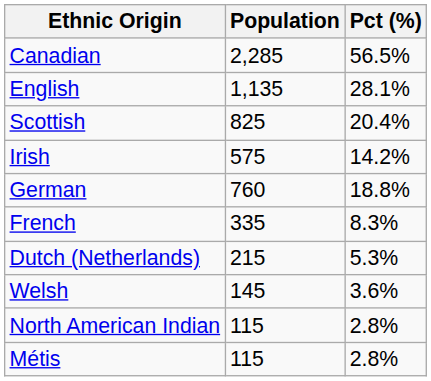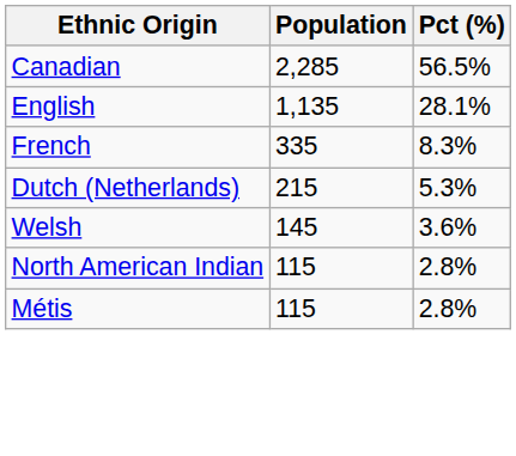 <table class="wikitable">
 <tr>
 <th>Ethnic Origin</th>
 <th>Population</th>
 <th>Pct (%)</th>
 </tr>
 <tr>
 <td><a href='#'>Canadian</a></td>
 <td>2,285</td>
 <td>56.5%</td>
 </tr>
 <tr>
 <td><a href='#'>English</a></td>
 <td>1,135</td>
 <td>28.1%</td>
-</tr>
-<tr>
-<td><a href='#'>Scottish</a></td>
-<td>825</td>
-<td>20.4%</td>
-</tr>
-<tr>
-<td><a href='#'>Irish</a></td>
-<td>575</td>
-<td>14.2%</td>
-</tr>
-<tr>
-<td><a href='#'>German</a></td>
-<td>760</td>
-<td>18.8%</td>
 </tr>
 <tr>
 <td><a href='#'>French</a></td>
 <td>335</td>
 <td>8.3%</td>
 </tr>
 <tr>
 <td><a href='#'>Dutch (Netherlands)</a></td>
 <td>215</td>
 <td>5.3%</td>
 </tr>
 <tr>
 <td><a href='#'>Welsh</a></td>
 <td>145</td>
 <td>3.6%</td>
 </tr>
 <tr>
 <td><a href='#'>North American Indian</a></td>
 <td>115</td>
 <td>2.8%</td>
 </tr>
 <tr>
 <td><a href='#'>Métis</a></td>
 <td>115</td>
 <td>2.8%</td>
 </tr>
 </table>
